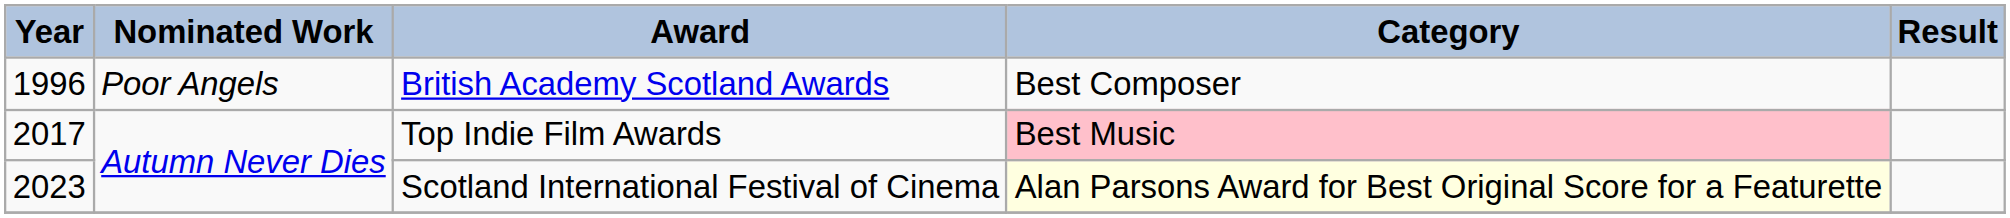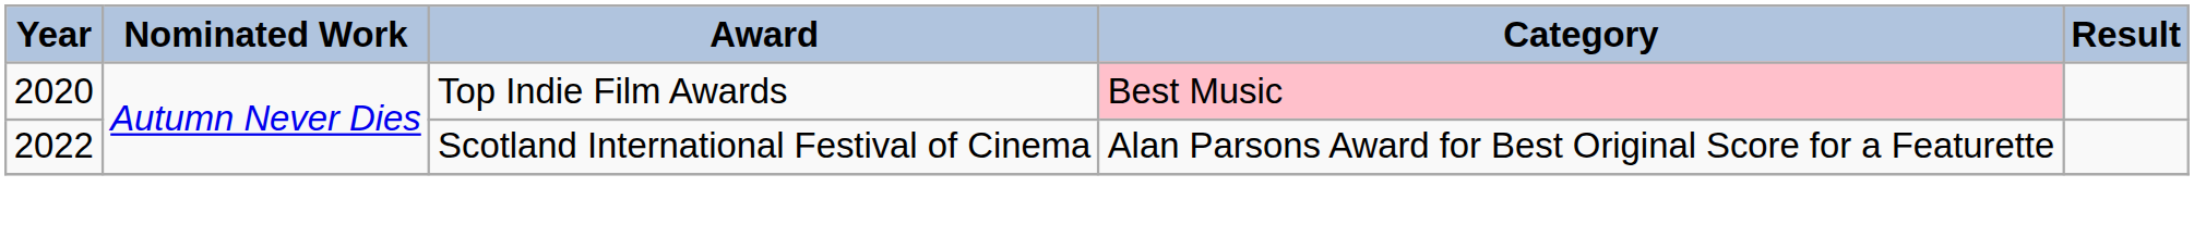 <table class="wikitable" style="font-size:90%">
 <tr style="text-align:center;">
 <th style="background:#B0C4DE;">Year</th>
 <th style="background:#B0C4DE;">Nominated Work</th>
 <th style="background:#B0C4DE;">Award</th>
 <th style="background:#B0C4DE;">Category</th>
 <th style="background:#B0C4DE;">Result</th>
 </tr>
 <tr>
-<td>1996</td>
-<td><em>Poor Angels</em></td>
-<td><a href='#'>British Academy Scotland Awards</a></td>
-<td>Best Composer</td>
-<td></td>
-</tr>
-<tr>
-<td>2017</td>
+<td>2020</td>
 <td rowspan=2><em><a href='#'>Autumn Never Dies</a></em></td>
 <td>Top Indie Film Awards</td>
 <td style="background: pink;">Best Music</td>
 <td></td>
 </tr>
 <tr>
-<td>2023</td>
+<td>2022</td>
 <td>Scotland International Festival of Cinema</td>
-<td style="background: lightyellow;">Alan Parsons Award for Best Original Score for a Featurette</td>
+<td>Alan Parsons Award for Best Original Score for a Featurette</td>
 <td></td>
 </tr>
 <tr>
 </tr>
 </table>
